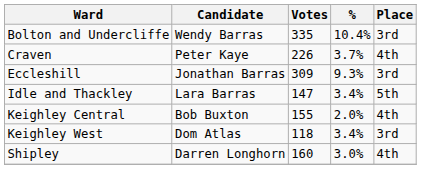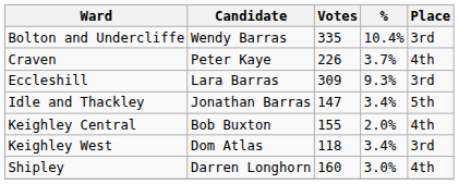 <table class="wikitable">
 <tr>
 <th>Ward</th>
 <th>Candidate</th>
 <th>Votes</th>
 <th>%</th>
 <th>Place</th>
 </tr>
 <tr>
 <td>Bolton and Undercliffe</td>
 <td>Wendy Barras</td>
 <td>335</td>
 <td>10.4%</td>
 <td>3rd</td>
 </tr>
 <tr>
 <td>Craven</td>
 <td>Peter Kaye</td>
 <td>226</td>
 <td>3.7%</td>
 <td>4th</td>
 </tr>
 <tr>
 <td>Eccleshill</td>
-<td>Jonathan Barras</td>
+<td>Lara Barras</td>
 <td>309</td>
 <td>9.3%</td>
 <td>3rd</td>
 </tr>
 <tr>
 <td>Idle and Thackley</td>
-<td>Lara Barras</td>
+<td>Jonathan Barras</td>
 <td>147</td>
 <td>3.4%</td>
 <td>5th</td>
 </tr>
 <tr>
 <td>Keighley Central</td>
 <td>Bob Buxton</td>
 <td>155</td>
 <td>2.0%</td>
 <td>4th</td>
 </tr>
 <tr>
 <td>Keighley West</td>
 <td>Dom Atlas</td>
 <td>118</td>
 <td>3.4%</td>
 <td>3rd</td>
 </tr>
 <tr>
 <td>Shipley</td>
 <td>Darren Longhorn</td>
 <td>160</td>
 <td>3.0%</td>
 <td>4th</td>
 </tr>
 <tr>
 </tr>
 </table>
